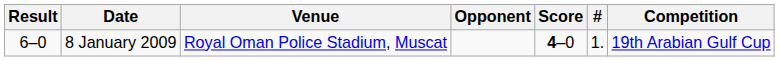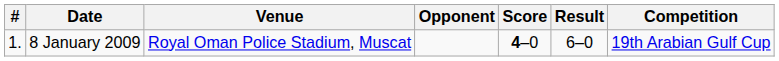 <table class="wikitable">
 <tr>
-<th>Result</th>
+<th>#</th>
 <th>Date</th>
 <th>Venue</th>
 <th>Opponent</th>
 <th>Score</th>
-<th>#</th>
+<th>Result</th>
 <th>Competition</th>
 </tr>
 <tr>
-<td align=center>6–0</td>
+<td>1.</td>
 <td>8 January 2009</td>
 <td><a href='#'>Royal Oman Police Stadium</a>, <a href='#'>Muscat</a></td>
 <td></td>
 <td align=center><strong>4</strong>–0</td>
-<td>1.</td>
+<td align=center>6–0</td>
 <td><a href='#'>19th Arabian Gulf Cup</a></td>
 </tr>
 </table>
